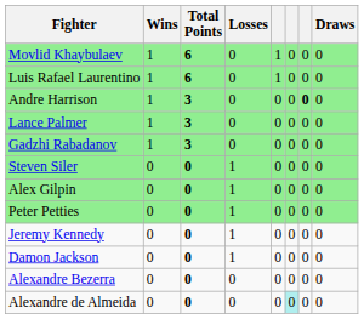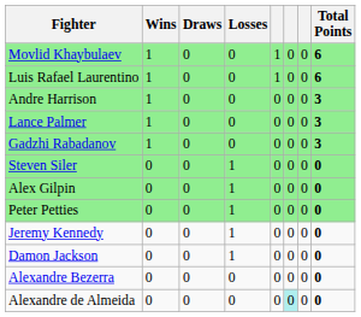 <table class="wikitable sortable">
 <tr>
 <th>Fighter</th>
 <th>Wins</th>
-<th>Total<br> Points</th>
+<th>Draws</th>
 <th>Losses</th>
 <th></th>
 <th></th>
 <th></th>
-<th>Draws</th>
+<th>Total<br> Points</th>
 </tr>
 <tr>
 <td style="background:#90EE90;"><a href='#'>Movlid Khaybulaev</a></td>
 <td style="background:#90EE90;">1</td>
+<td style="background:#90EE90;">0</td>
+<td style="background:#90EE90;">0</td>
+<td style="background:#90EE90;">1</td>
+<td style="background:#90EE90;">0</td>
+<td style="background:#90EE90;">0</td>
 <td style="background:#90EE90;"><strong>6</strong></td>
+</tr>
+<tr>
+<td style="background:#90EE90;">Luis Rafael Laurentino</td>
+<td style="background:#90EE90;">1</td>
+<td style="background:#90EE90;">0</td>
+<td style="background:#90EE90;">0</td>
+<td style="background:#90EE90;">1</td>
+<td style="background:#90EE90;">0</td>
+<td style="background:#90EE90;">0</td>
+<td style="background:#90EE90;"><strong>6</strong></td>
+</tr>
+<tr>
+<td style="background:#90EE90;">Andre Harrison</td>
+<td style="background:#90EE90;">1</td>
+<td style="background:#90EE90;">0</td>
+<td style="background:#90EE90;">0</td>
+<td style="background:#90EE90;">0</td>
+<td style="background:#90EE90;">0</td>
+<td style="background:#90EE90;">0</td>
+<td style="background:#90EE90;"><strong>3</strong></td>
+</tr>
+<tr>
+<td style="background:#90EE90;"><a href='#'>Lance Palmer</a></td>
+<td style="background:#90EE90;">1</td>
+<td style="background:#90EE90;">0</td>
+<td style="background:#90EE90;">0</td>
+<td style="background:#90EE90;">0</td>
+<td style="background:#90EE90;">0</td>
+<td style="background:#90EE90;">0</td>
+<td style="background:#90EE90;"><strong>3</strong></td>
+</tr>
+<tr>
+<td style="background:#90EE90;"><a href='#'>Gadzhi Rabadanov</a></td>
+<td style="background:#90EE90;">1</td>
+<td style="background:#90EE90;">0</td>
+<td style="background:#90EE90;">0</td>
+<td style="background:#90EE90;">0</td>
+<td style="background:#90EE90;">0</td>
+<td style="background:#90EE90;">0</td>
+<td style="background:#90EE90;"><strong>3</strong></td>
+</tr>
+<tr>
+<td style="background:#90EE90;"><a href='#'>Steven Siler</a></td>
+<td style="background:#90EE90;">0</td>
 <td style="background:#90EE90;">0</td>
 <td style="background:#90EE90;">1</td>
 <td style="background:#90EE90;">0</td>
 <td style="background:#90EE90;">0</td>
 <td style="background:#90EE90;">0</td>
+<td style="background:#90EE90;"><strong>0</strong></td>
 </tr>
 <tr>
-<td style="background:#90EE90;">Luis Rafael Laurentino</td>
-<td style="background:#90EE90;">1</td>
-<td style="background:#90EE90;"><strong>6</strong></td>
+<td style="background:#90EE90;">Alex Gilpin</td>
+<td style="background:#90EE90;">0</td>
 <td style="background:#90EE90;">0</td>
 <td style="background:#90EE90;">1</td>
 <td style="background:#90EE90;">0</td>
 <td style="background:#90EE90;">0</td>
 <td style="background:#90EE90;">0</td>
+<td style="background:#90EE90;"><strong>0</strong></td>
 </tr>
 <tr>
-<td style="background:#90EE90;">Andre Harrison</td>
+<td style="background:#90EE90;">Peter Petties</td>
+<td style="background:#90EE90;">0</td>
+<td style="background:#90EE90;">0</td>
 <td style="background:#90EE90;">1</td>
-<td style="background:#90EE90;"><strong>3</strong></td>
 <td style="background:#90EE90;">0</td>
 <td style="background:#90EE90;">0</td>
 <td style="background:#90EE90;">0</td>
 <td style="background:#90EE90;"><strong>0</strong></td>
-<td style="background:#90EE90;">0</td>
-</tr>
-<tr>
-<td style="background:#90EE90;"><a href='#'>Lance Palmer</a></td>
-<td style="background:#90EE90;">1</td>
-<td style="background:#90EE90;"><strong>3</strong></td>
-<td style="background:#90EE90;">0</td>
-<td style="background:#90EE90;">0</td>
-<td style="background:#90EE90;">0</td>
-<td style="background:#90EE90;">0</td>
-<td style="background:#90EE90;">0</td>
-</tr>
-<tr>
-<td style="background:#90EE90;"><a href='#'>Gadzhi Rabadanov</a></td>
-<td style="background:#90EE90;">1</td>
-<td style="background:#90EE90;"><strong>3</strong></td>
-<td style="background:#90EE90;">0</td>
-<td style="background:#90EE90;">0</td>
-<td style="background:#90EE90;">0</td>
-<td style="background:#90EE90;">0</td>
-<td style="background:#90EE90;">0</td>
-</tr>
-<tr>
-<td style="background:#90EE90;"><a href='#'>Steven Siler</a></td>
-<td style="background:#90EE90;">0</td>
-<td style="background:#90EE90;"><strong>0</strong></td>
-<td style="background:#90EE90;">1</td>
-<td style="background:#90EE90;">0</td>
-<td style="background:#90EE90;">0</td>
-<td style="background:#90EE90;">0</td>
-<td style="background:#90EE90;">0</td>
-</tr>
-<tr>
-<td style="background:#90EE90;">Alex Gilpin</td>
-<td style="background:#90EE90;">0</td>
-<td style="background:#90EE90;"><strong>0</strong></td>
-<td style="background:#90EE90;">1</td>
-<td style="background:#90EE90;">0</td>
-<td style="background:#90EE90;">0</td>
-<td style="background:#90EE90;">0</td>
-<td style="background:#90EE90;">0</td>
-</tr>
-<tr>
-<td style="background:#90EE90;">Peter Petties</td>
-<td style="background:#90EE90;">0</td>
-<td style="background:#90EE90;"><strong>0</strong></td>
-<td style="background:#90EE90;">1</td>
-<td style="background:#90EE90;">0</td>
-<td style="background:#90EE90;">0</td>
-<td style="background:#90EE90;">0</td>
-<td style="background:#90EE90;">0</td>
 </tr>
 <tr>
 <td><a href='#'>Jeremy Kennedy</a></td>
 <td>0</td>
-<td><strong>0</strong></td>
+<td>0</td>
 <td>1</td>
 <td>0</td>
 <td>0</td>
 <td>0</td>
-<td>0</td>
+<td><strong>0</strong></td>
 </tr>
 <tr>
 <td><a href='#'>Damon Jackson</a></td>
 <td>0</td>
-<td><strong>0</strong></td>
+<td>0</td>
 <td>1</td>
 <td>0</td>
 <td>0</td>
 <td>0</td>
-<td>0</td>
+<td><strong>0</strong></td>
 </tr>
 <tr>
 <td><a href='#'>Alexandre Bezerra</a></td>
-<td>0</td>
-<td><strong>0</strong></td>
 <td>0</td>
 <td>0</td>
 <td>0</td>
 <td>0</td>
 <td>0</td>
+<td>0</td>
+<td><strong>0</strong></td>
 </tr>
 <tr>
 <td>Alexandre de Almeida</td>
 <td>0</td>
-<td><strong>0</strong></td>
+<td>0</td>
 <td>0</td>
 <td>0</td>
 <td style="background: paleturquoise;">0</td>
 <td>0</td>
-<td>0</td>
+<td><strong>0</strong></td>
 </tr>
 </table>
